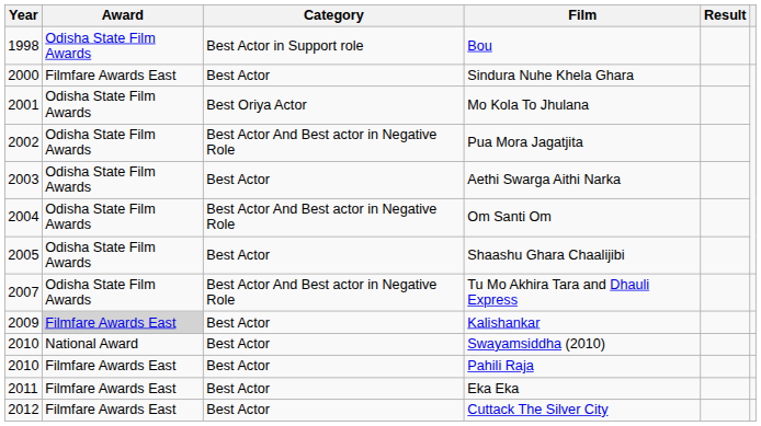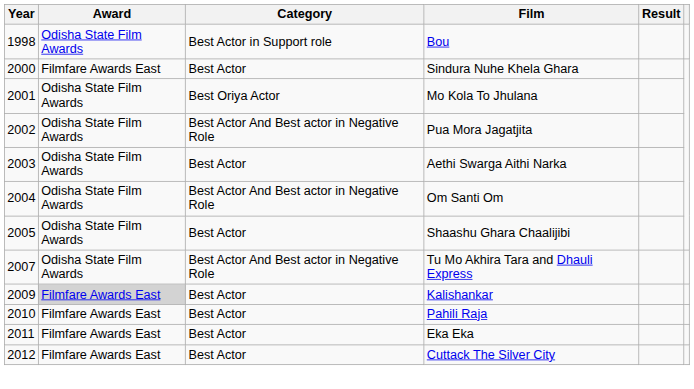 <table class="wikitable sortable">
 <tr>
 <th scope="col">Year</th>
 <th scope="col">Award</th>
 <th scope="col">Category</th>
 <th scope="col">Film</th>
 <th scope="col">Result</th>
 <th class="unsortable" scope="col"></th>
 </tr>
 <tr>
 <td>1998</td>
 <td><a href='#'>Odisha State Film Awards</a></td>
 <td>Best Actor in Support role</td>
 <td><a href='#'>Bou</a></td>
 <td></td>
 <td></td>
 </tr>
 <tr>
 <td>2000</td>
 <td>Filmfare Awards East</td>
 <td>Best Actor</td>
 <td>Sindura Nuhe Khela Ghara</td>
 <td></td>
 <td rowspan="6"></td>
 </tr>
 <tr>
 <td>2001</td>
 <td>Odisha State Film Awards</td>
 <td>Best Oriya Actor</td>
 <td>Mo Kola To Jhulana</td>
 <td></td>
 </tr>
 <tr>
 <td>2002</td>
 <td>Odisha State Film Awards</td>
 <td>Best Actor And Best actor in Negative Role</td>
 <td>Pua Mora Jagatjita</td>
 <td></td>
 </tr>
 <tr>
 <td>2003</td>
 <td>Odisha State Film Awards</td>
 <td>Best Actor</td>
 <td>Aethi Swarga Aithi Narka</td>
 <td></td>
 </tr>
 <tr>
 <td>2004</td>
 <td>Odisha State Film Awards</td>
 <td>Best Actor And Best actor in Negative Role</td>
 <td>Om Santi Om</td>
 <td></td>
 </tr>
 <tr>
 <td>2005</td>
 <td>Odisha State Film Awards</td>
 <td>Best Actor</td>
 <td>Shaashu Ghara Chaalijibi</td>
 <td></td>
 </tr>
 <tr>
 <td>2007</td>
 <td>Odisha State Film Awards</td>
 <td>Best Actor And Best actor in Negative Role</td>
 <td>Tu Mo Akhira Tara and <a href='#'>Dhauli Express</a></td>
 <td></td>
 <td></td>
 </tr>
 <tr>
 <td>2009</td>
 <td style="background: lightgrey;"><a href='#'>Filmfare Awards East</a></td>
 <td>Best Actor</td>
 <td><a href='#'>Kalishankar</a></td>
 <td></td>
 <td></td>
 </tr>
 <tr>
 <td>2010</td>
-<td>National Award</td>
-<td>Best Actor</td>
-<td><a href='#'>Swayamsiddha</a> (2010)</td>
-<td></td>
-<td></td>
-</tr>
-<tr>
-<td>2010</td>
 <td>Filmfare Awards East</td>
 <td>Best Actor</td>
 <td><a href='#'>Pahili Raja</a></td>
 <td></td>
 </tr>
 <tr>
 <td>2011</td>
 <td>Filmfare Awards East</td>
 <td>Best Actor</td>
 <td>Eka Eka</td>
 <td></td>
 <td></td>
 </tr>
 <tr>
 <td>2012</td>
 <td>Filmfare Awards East</td>
 <td>Best Actor</td>
 <td><a href='#'>Cuttack The Silver City</a></td>
 <td></td>
 <td></td>
 </tr>
 </table>
